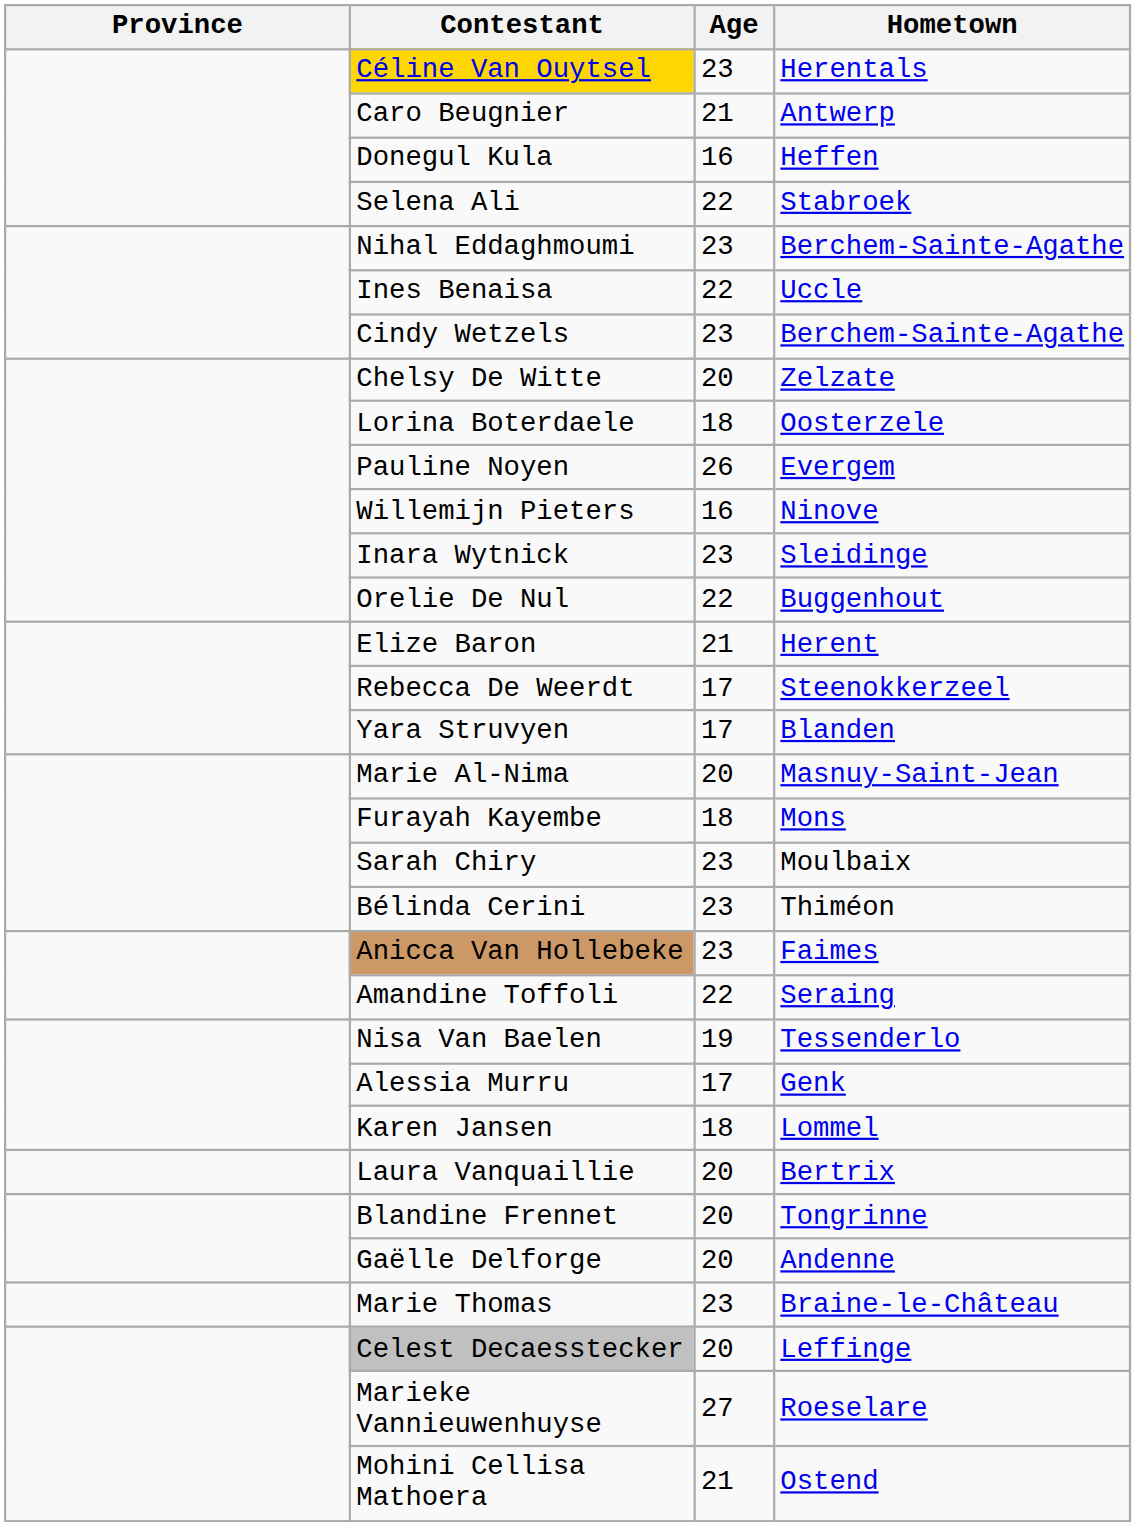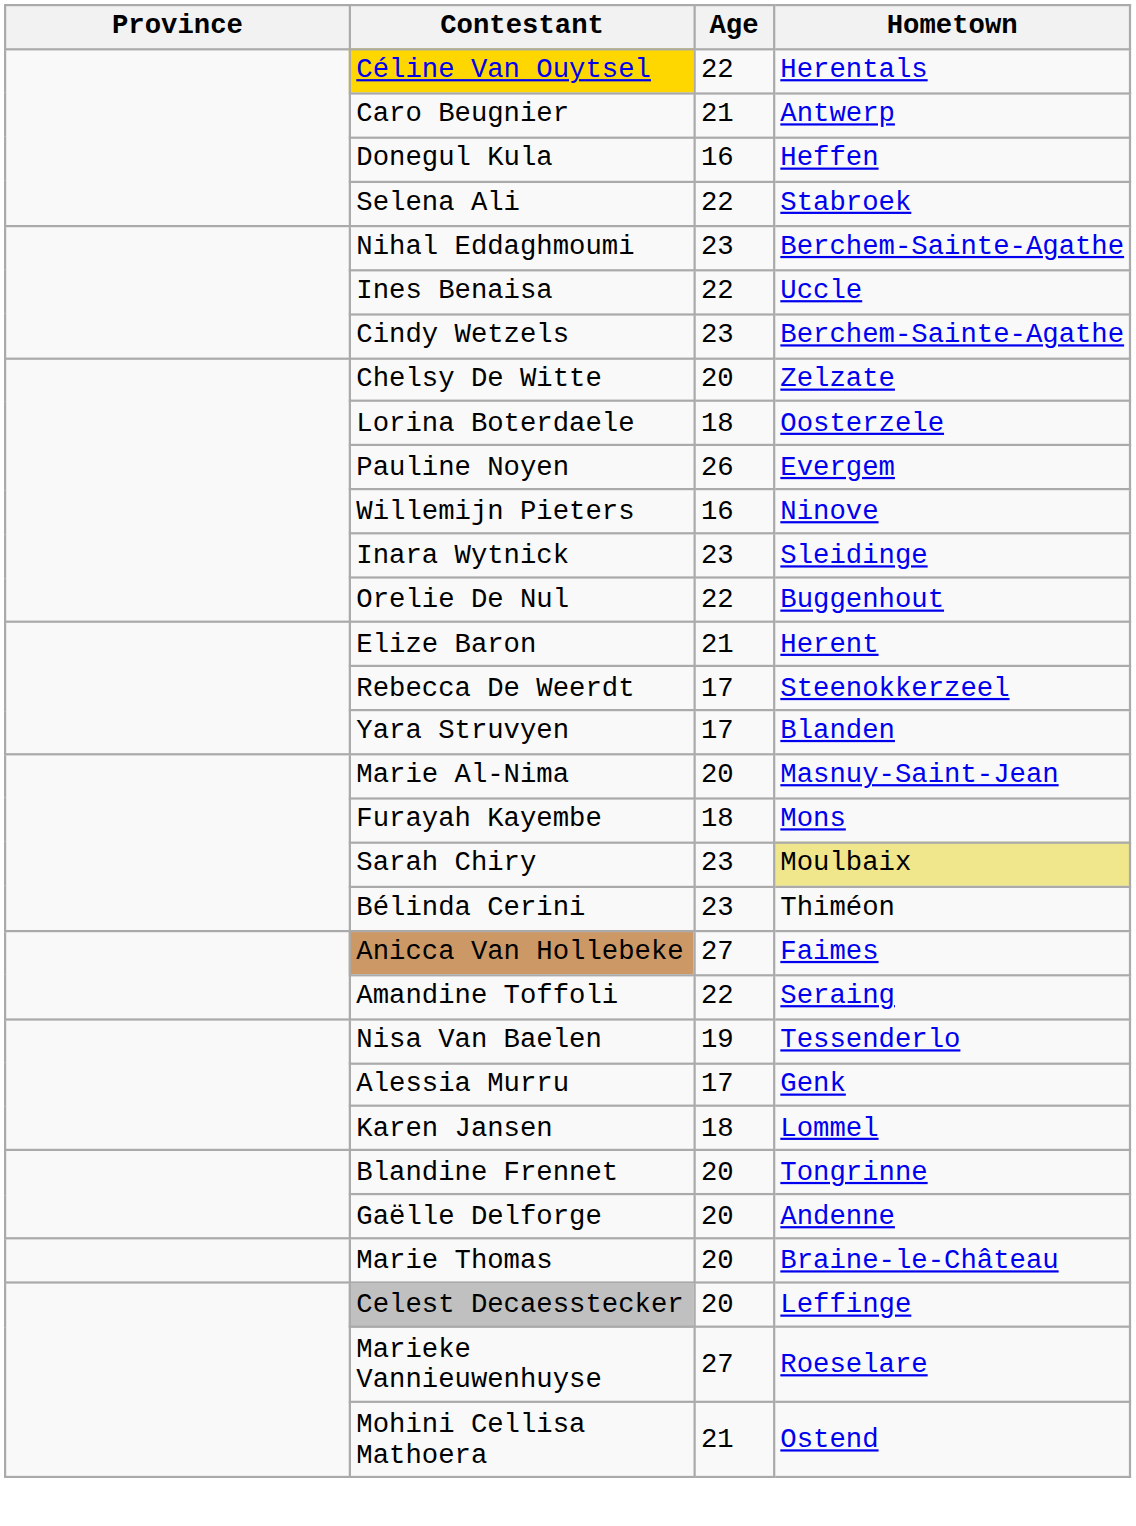 <table class="wikitable sortable" style="font-size:95%;">
 <tr>
 <th style="width:150px;">Province</th>
 <th style="width:150px;">Contestant</th>
 <th width="30">Age</th>
 <th>Hometown</th>
 </tr>
 <tr>
 <td rowspan="4" style="text-align:center;"><strong></strong></td>
 <td bgcolor="gold"><a href='#'>Céline Van Ouytsel</a></td>
-<td>23</td>
+<td>22</td>
 <td><a href='#'>Herentals</a></td>
 </tr>
 <tr>
 <td>Caro Beugnier</td>
 <td>21</td>
 <td><a href='#'>Antwerp</a></td>
 </tr>
 <tr>
 <td>Donegul Kula</td>
 <td>16</td>
 <td><a href='#'>Heffen</a></td>
 </tr>
 <tr>
 <td>Selena Ali</td>
 <td>22</td>
 <td><a href='#'>Stabroek</a></td>
 </tr>
 <tr>
 <td rowspan="3" style="text-align:center;"><strong></strong></td>
 <td>Nihal Eddaghmoumi</td>
 <td>23</td>
 <td><a href='#'>Berchem-Sainte-Agathe</a></td>
 </tr>
 <tr>
 <td>Ines Benaisa</td>
 <td>22</td>
 <td><a href='#'>Uccle</a></td>
 </tr>
 <tr>
 <td>Cindy Wetzels</td>
 <td>23</td>
 <td><a href='#'>Berchem-Sainte-Agathe</a></td>
 </tr>
 <tr>
 <td rowspan="6" style="text-align:center;"><strong></strong></td>
 <td>Chelsy De Witte</td>
 <td>20</td>
 <td><a href='#'>Zelzate</a></td>
 </tr>
 <tr>
 <td>Lorina Boterdaele</td>
 <td>18</td>
 <td><a href='#'>Oosterzele</a></td>
 </tr>
 <tr>
 <td>Pauline Noyen</td>
 <td>26</td>
 <td><a href='#'>Evergem</a></td>
 </tr>
 <tr>
 <td>Willemijn Pieters</td>
 <td>16</td>
 <td><a href='#'>Ninove</a></td>
 </tr>
 <tr>
 <td>Inara Wytnick</td>
 <td>23</td>
 <td><a href='#'>Sleidinge</a></td>
 </tr>
 <tr>
 <td>Orelie De Nul</td>
 <td>22</td>
 <td><a href='#'>Buggenhout</a></td>
 </tr>
 <tr>
 <td rowspan=3 style="text-align:center;"><strong></strong></td>
 <td>Elize Baron</td>
 <td>21</td>
 <td><a href='#'>Herent</a></td>
 </tr>
 <tr>
 <td>Rebecca De Weerdt</td>
 <td>17</td>
 <td><a href='#'>Steenokkerzeel</a></td>
 </tr>
 <tr>
 <td>Yara Struvyen</td>
 <td>17</td>
 <td><a href='#'>Blanden</a></td>
 </tr>
 <tr>
 <td rowspan="4" style="text-align:center;"><strong></strong></td>
 <td>Marie Al-Nima</td>
 <td>20</td>
 <td><a href='#'>Masnuy-Saint-Jean</a></td>
 </tr>
 <tr>
 <td>Furayah Kayembe</td>
 <td>18</td>
 <td><a href='#'>Mons</a></td>
 </tr>
 <tr>
 <td>Sarah Chiry</td>
 <td>23</td>
-<td>Moulbaix</td>
+<td style="background: khaki;">Moulbaix</td>
 </tr>
 <tr>
 <td>Bélinda Cerini</td>
 <td>23</td>
 <td>Thiméon</td>
 </tr>
 <tr>
 <td rowspan="2" style="text-align:center;"><strong></strong></td>
 <td bgcolor=#c96>Anicca Van Hollebeke</td>
-<td>23</td>
+<td>27</td>
 <td><a href='#'>Faimes</a></td>
 </tr>
 <tr>
 <td>Amandine Toffoli</td>
 <td>22</td>
 <td><a href='#'>Seraing</a></td>
 </tr>
 <tr>
 <td rowspan="3" style="text-align:center;"><strong></strong></td>
 <td>Nisa Van Baelen</td>
 <td>19</td>
 <td><a href='#'>Tessenderlo</a></td>
 </tr>
 <tr>
 <td>Alessia Murru</td>
 <td>17</td>
 <td><a href='#'>Genk</a></td>
 </tr>
 <tr>
 <td>Karen Jansen</td>
 <td>18</td>
 <td><a href='#'>Lommel</a></td>
 </tr>
 <tr>
-<td style="text-align:center;"><strong></strong></td>
-<td>Laura Vanquaillie</td>
-<td>20</td>
-<td><a href='#'>Bertrix</a></td>
-</tr>
-<tr>
 <td rowspan="2" style="text-align:center;"><strong></strong></td>
 <td>Blandine Frennet</td>
 <td>20</td>
 <td><a href='#'>Tongrinne</a></td>
 </tr>
 <tr>
 <td>Gaëlle Delforge</td>
 <td>20</td>
 <td><a href='#'>Andenne</a></td>
 </tr>
 <tr>
 <td style="text-align:center;"><strong></strong></td>
 <td>Marie Thomas</td>
-<td>23</td>
+<td>20</td>
 <td><a href='#'>Braine-le-Château</a></td>
 </tr>
 <tr>
 <td rowspan="3" style="text-align:center;"><strong></strong></td>
 <td bgcolor="silver">Celest Decaesstecker</td>
 <td>20</td>
 <td><a href='#'>Leffinge</a></td>
 </tr>
 <tr>
 <td>Marieke Vannieuwenhuyse</td>
 <td>27</td>
 <td><a href='#'>Roeselare</a></td>
 </tr>
 <tr>
 <td>Mohini Cellisa Mathoera</td>
 <td>21</td>
 <td><a href='#'>Ostend</a></td>
 </tr>
 </table>
